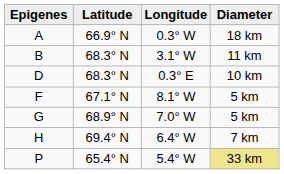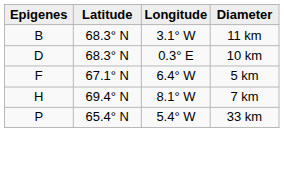 <table class="wikitable">
 <tr>
 <th width="25%" style="background:#eeeeee;">Epigenes</th>
 <th width="25%" style="background:#eeeeee;">Latitude</th>
 <th width="25%" style="background:#eeeeee;">Longitude</th>
 <th width="25%" style="background:#eeeeee;">Diameter</th>
-</tr>
-<tr>
-<td align="center">A</td>
-<td align="center">66.9° N</td>
-<td align="center">0.3° W</td>
-<td align="center">18 km</td>
 </tr>
 <tr>
 <td align="center">B</td>
 <td align="center">68.3° N</td>
 <td align="center">3.1° W</td>
 <td align="center">11 km</td>
 </tr>
 <tr>
 <td align="center">D</td>
 <td align="center">68.3° N</td>
 <td align="center">0.3° E</td>
 <td align="center">10 km</td>
 </tr>
 <tr>
 <td align="center">F</td>
 <td align="center">67.1° N</td>
-<td align="center">8.1° W</td>
-<td align="center">5 km</td>
-</tr>
-<tr>
-<td align="center">G</td>
-<td align="center">68.9° N</td>
-<td align="center">7.0° W</td>
+<td align="center">6.4° W</td>
 <td align="center">5 km</td>
 </tr>
 <tr>
 <td align="center">H</td>
 <td align="center">69.4° N</td>
-<td align="center">6.4° W</td>
+<td align="center">8.1° W</td>
 <td align="center">7 km</td>
 </tr>
 <tr>
 <td align="center">P</td>
 <td align="center">65.4° N</td>
 <td align="center">5.4° W</td>
-<td align="center" style="background: khaki;">33 km</td>
+<td align="center">33 km</td>
 </tr>
 </table>
